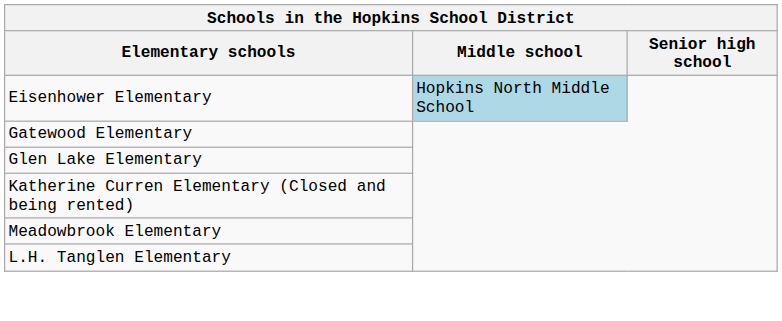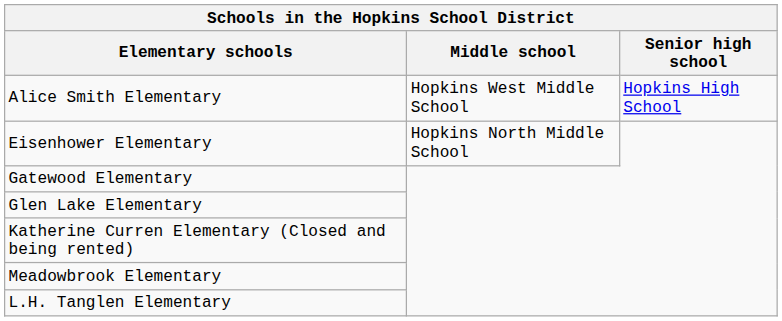 <table class="wikitable" style="margin: 1em auto 1em auto">
 <tr>
 <th colspan="3">Schools in the Hopkins School District</th>
 </tr>
 <tr>
 <th>Elementary schools</th>
 <th>Middle school</th>
 <th>Senior high school</th>
 </tr>
 <tr>
+<td>Alice Smith Elementary</td>
+<td>Hopkins West Middle School </td>
+<td><a href='#'>Hopkins High School</a></td>
+</tr>
+<tr>
 <td>Eisenhower Elementary</td>
-<td style="background: lightblue;">Hopkins North Middle School</td>
+<td>Hopkins North Middle School</td>
 </tr>
 <tr>
 <td>Gatewood Elementary</td>
 </tr>
 <tr>
 <td>Glen Lake Elementary</td>
 </tr>
 <tr>
 <td>Katherine Curren Elementary (Closed and being rented)</td>
 </tr>
 <tr>
 <td>Meadowbrook Elementary</td>
 </tr>
 <tr>
 <td>L.H. Tanglen Elementary</td>
 </tr>
 </table>
